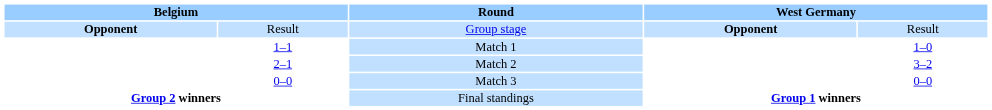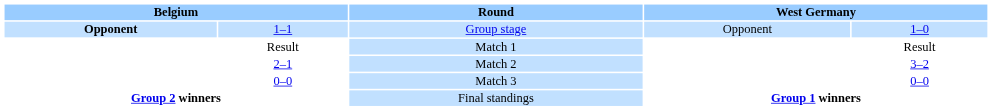 <table style="width:100%;text-align:center">
 <tr style="vertical-align:top;background:#99CCFF">
 <th colspan="2">Belgium</th>
 <th>Round</th>
 <th colspan="2">West Germany</th>
 </tr>
 <tr style="vertical-align:top;background:#C1E0FF">
 <td><strong>Opponent</strong></td>
-<td>Result</td>
+<td><a href='#'>1–1</a></td>
 <td><a href='#'>Group stage</a></td>
-<td><strong>Opponent</strong></td>
-<td>Result</td>
+<td>Opponent</td>
+<td><a href='#'>1–0</a></td>
 </tr>
 <tr>
 <td></td>
-<td><a href='#'>1–1</a></td>
+<td>Result</td>
 <td style="background:#c1e0ff">Match 1</td>
 <td></td>
-<td><a href='#'>1–0</a></td>
+<td>Result</td>
 </tr>
 <tr>
 <td></td>
 <td><a href='#'>2–1</a></td>
 <td style="background:#c1e0ff">Match 2</td>
 <td></td>
 <td><a href='#'>3–2</a></td>
 </tr>
 <tr>
 <td></td>
 <td><a href='#'>0–0</a></td>
 <td style="background:#c1e0ff">Match 3</td>
 <td></td>
 <td><a href='#'>0–0</a></td>
 </tr>
 <tr>
 <td colspan="2" style="text-align:center"><strong><a href='#'>Group 2</a> winners</strong><br><div></div></td>
 <td style="background:#c1e0ff">Final standings</td>
 <td colspan="2" style="text-align:center"><strong><a href='#'>Group 1</a> winners</strong><br><div></div></td>
 </tr>
 </table>
